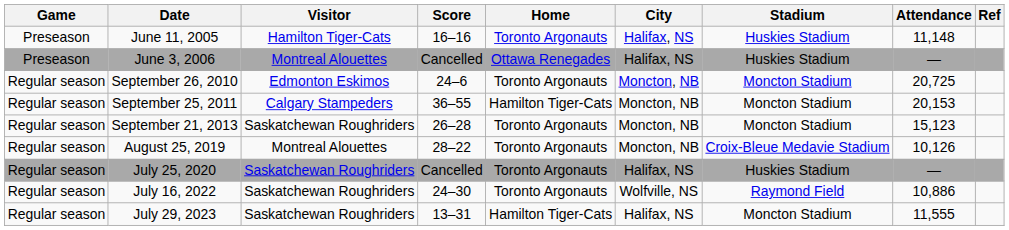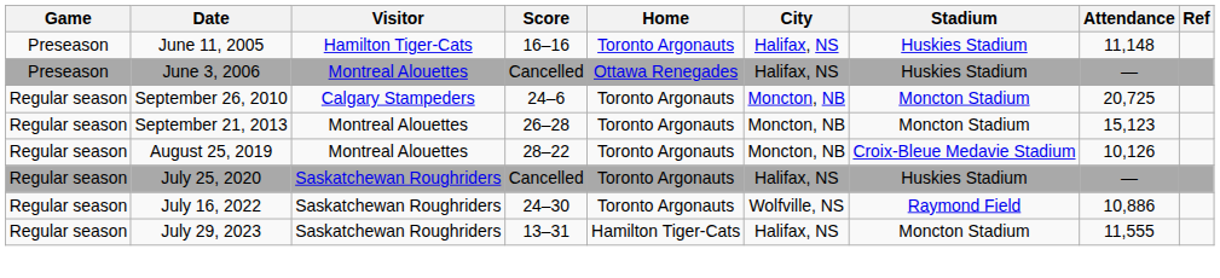 <table class="wikitable" style="text-align:center">
 <tr>
 <th>Game</th>
 <th>Date</th>
 <th>Visitor</th>
 <th>Score</th>
 <th>Home</th>
 <th>City</th>
 <th>Stadium</th>
 <th>Attendance</th>
 <th>Ref</th>
 </tr>
 <tr>
 <td>Preseason</td>
 <td>June 11, 2005</td>
 <td><a href='#'>Hamilton Tiger-Cats</a></td>
 <td>16–16</td>
 <td><a href='#'>Toronto Argonauts</a></td>
 <td><a href='#'>Halifax</a>, <a href='#'>NS</a></td>
 <td><a href='#'>Huskies Stadium</a></td>
 <td>11,148</td>
 <td></td>
 </tr>
 <tr style="background:Darkgrey;">
 <td>Preseason</td>
 <td>June 3, 2006</td>
 <td><a href='#'>Montreal Alouettes</a></td>
 <td>Cancelled</td>
 <td><a href='#'>Ottawa Renegades</a></td>
 <td>Halifax, NS</td>
 <td>Huskies Stadium</td>
 <td>—</td>
 <td></td>
 </tr>
 <tr>
 <td>Regular season</td>
 <td>September 26, 2010</td>
-<td><a href='#'>Edmonton Eskimos</a></td>
+<td><a href='#'>Calgary Stampeders</a></td>
 <td>24–6</td>
 <td>Toronto Argonauts</td>
 <td><a href='#'>Moncton</a>, <a href='#'>NB</a></td>
 <td><a href='#'>Moncton Stadium</a></td>
 <td>20,725</td>
 <td></td>
 </tr>
 <tr>
 <td>Regular season</td>
-<td>September 25, 2011</td>
-<td><a href='#'>Calgary Stampeders</a></td>
-<td>36–55</td>
-<td>Hamilton Tiger-Cats</td>
-<td>Moncton, NB</td>
-<td>Moncton Stadium</td>
-<td>20,153</td>
-<td></td>
-</tr>
-<tr>
-<td>Regular season</td>
 <td>September 21, 2013</td>
-<td>Saskatchewan Roughriders</td>
+<td>Montreal Alouettes</td>
 <td>26–28</td>
 <td>Toronto Argonauts</td>
 <td>Moncton, NB</td>
 <td>Moncton Stadium</td>
 <td>15,123</td>
 <td></td>
 </tr>
 <tr>
 <td>Regular season</td>
 <td>August 25, 2019</td>
 <td>Montreal Alouettes</td>
 <td>28–22</td>
 <td>Toronto Argonauts</td>
 <td>Moncton, NB</td>
 <td><a href='#'>Croix-Bleue Medavie Stadium</a></td>
 <td>10,126</td>
 <td></td>
 </tr>
 <tr style="background:Darkgrey;">
 <td>Regular season</td>
 <td>July 25, 2020</td>
 <td><a href='#'>Saskatchewan Roughriders</a></td>
 <td>Cancelled</td>
 <td>Toronto Argonauts</td>
 <td>Halifax, NS</td>
 <td>Huskies Stadium</td>
 <td>—</td>
 <td></td>
 </tr>
 <tr>
 <td>Regular season</td>
 <td>July 16, 2022</td>
 <td>Saskatchewan Roughriders</td>
 <td>24–30</td>
 <td>Toronto Argonauts</td>
 <td>Wolfville, NS</td>
 <td><a href='#'>Raymond Field</a></td>
 <td>10,886</td>
 <td></td>
 </tr>
 <tr>
 <td>Regular season</td>
 <td>July 29, 2023</td>
 <td>Saskatchewan Roughriders</td>
 <td>13–31</td>
 <td>Hamilton Tiger-Cats</td>
 <td>Halifax, NS</td>
 <td>Moncton Stadium</td>
 <td>11,555</td>
 <td></td>
 </tr>
 </table>
